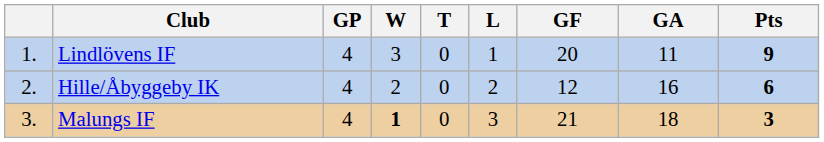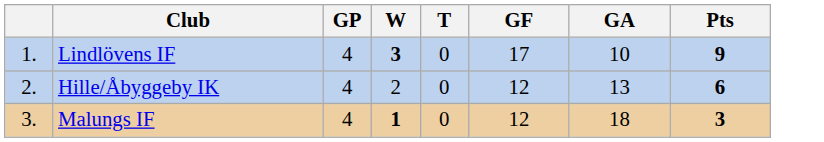 <table class="wikitable">
 <tr>
 <th width="30"></th>
 <th width="200">Club</th>
 <th width="30">GP</th>
 <th width="30">W</th>
 <th width="30">T</th>
-<th width="30">L</th>
 <th width="70">GF</th>
 <th width="70">GA</th>
 <th width="70">Pts</th>
 </tr>
 <tr bgcolor="#BCD2EE" align="center">
 <td>1.</td>
 <td align="left"><a href='#'>Lindlövens IF</a></td>
 <td>4</td>
-<td>3</td>
+<td><strong>3</strong></td>
 <td>0</td>
-<td>1</td>
-<td>20</td>
-<td>11</td>
+<td>17</td>
+<td>10</td>
 <td><strong>9</strong></td>
 </tr>
 <tr bgcolor="#BCD2EE" align="center">
 <td>2.</td>
 <td align="left"><a href='#'>Hille/Åbyggeby IK</a></td>
 <td>4</td>
 <td>2</td>
 <td>0</td>
-<td>2</td>
 <td>12</td>
-<td>16</td>
+<td>13</td>
 <td><strong>6</strong></td>
 </tr>
 <tr bgcolor="#EECFA1" align="center">
 <td>3.</td>
 <td align="left"><a href='#'>Malungs IF</a></td>
 <td>4</td>
 <td><strong>1</strong></td>
 <td>0</td>
-<td>3</td>
-<td>21</td>
+<td>12</td>
 <td>18</td>
 <td><strong>3</strong></td>
 </tr>
 </table>
